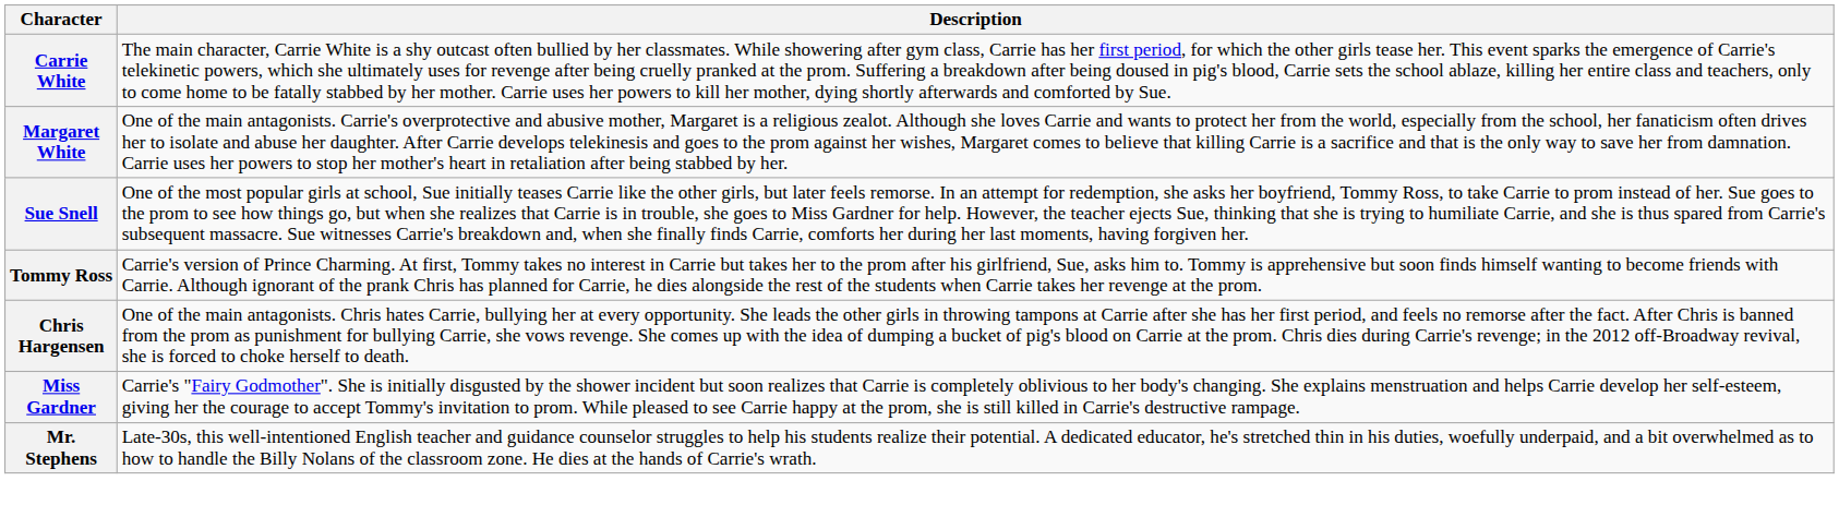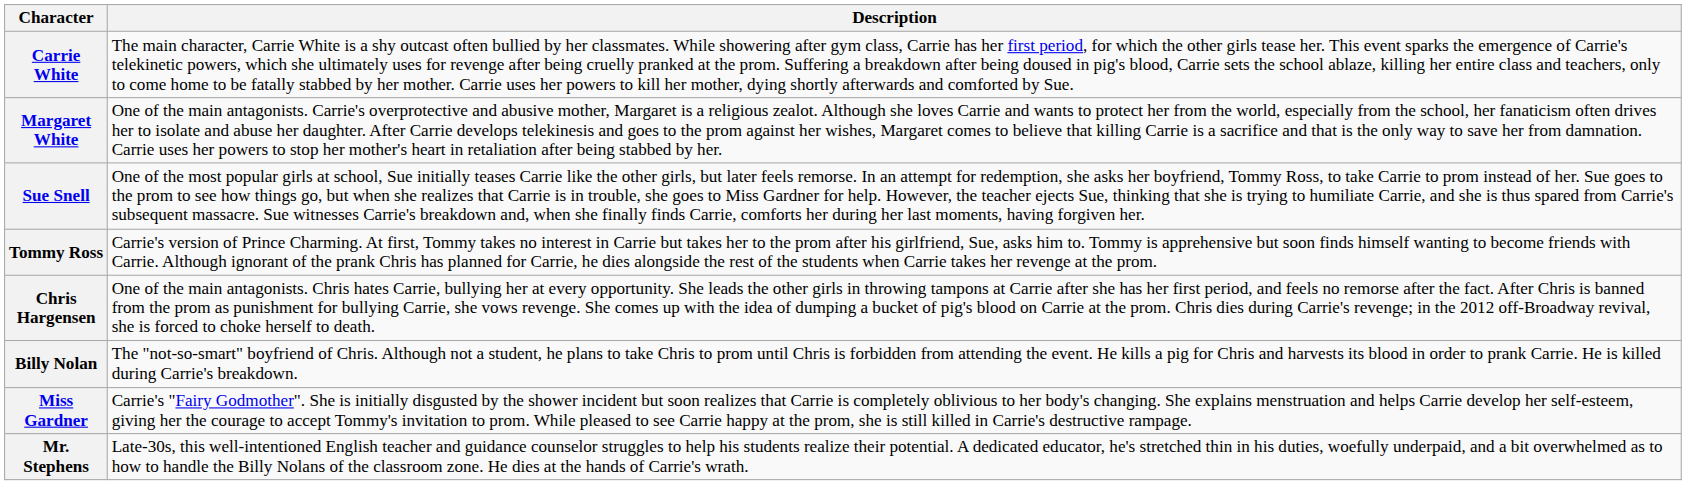 <table class="wikitable sortable">
 <tr>
 <th style="text-align:center;">Character</th>
 <th scope="col" class="unsortable">Description</th>
 </tr>
 <tr>
 <th style="text-align:center;"><a href='#'>Carrie White</a></th>
 <td>The main character, Carrie White is a shy outcast often bullied by her classmates. While showering after gym class, Carrie has her <a href='#'>first period</a>, for which the other girls tease her. This event sparks the emergence of Carrie's telekinetic powers, which she ultimately uses for revenge after being cruelly pranked at the prom. Suffering a breakdown after being doused in pig's blood, Carrie sets the school ablaze, killing her entire class and teachers, only to come home to be fatally stabbed by her mother. Carrie uses her powers to kill her mother, dying shortly afterwards and comforted by Sue.</td>
 </tr>
 <tr>
 <th style="text-align:center;"><a href='#'>Margaret White</a></th>
 <td>One of the main antagonists. Carrie's overprotective and abusive mother, Margaret is a religious zealot. Although she loves Carrie and wants to protect her from the world, especially from the school, her fanaticism often drives her to isolate and abuse her daughter. After Carrie develops telekinesis and goes to the prom against her wishes, Margaret comes to believe that killing Carrie is a sacrifice and that is the only way to save her from damnation. Carrie uses her powers to stop her mother's heart in retaliation after being stabbed by her.</td>
 </tr>
 <tr>
 <th style="text-align:center;"><a href='#'>Sue Snell</a></th>
 <td>One of the most popular girls at school, Sue initially teases Carrie like the other girls, but later feels remorse. In an attempt for redemption, she asks her boyfriend, Tommy Ross, to take Carrie to prom instead of her. Sue goes to the prom to see how things go, but when she realizes that Carrie is in trouble, she goes to Miss Gardner for help. However, the teacher ejects Sue, thinking that she is trying to humiliate Carrie, and she is thus spared from Carrie's subsequent massacre. Sue witnesses Carrie's breakdown and, when she finally finds Carrie, comforts her during her last moments, having forgiven her.</td>
 </tr>
 <tr>
 <th style="text-align:center;">Tommy Ross</th>
 <td>Carrie's version of Prince Charming. At first, Tommy takes no interest in Carrie but takes her to the prom after his girlfriend, Sue, asks him to. Tommy is apprehensive but soon finds himself wanting to become friends with Carrie. Although ignorant of the prank Chris has planned for Carrie, he dies alongside the rest of the students when Carrie takes her revenge at the prom.</td>
 </tr>
 <tr>
 <th style="text-align:center;">Chris Hargensen</th>
 <td>One of the main antagonists. Chris hates Carrie, bullying her at every opportunity. She leads the other girls in throwing tampons at Carrie after she has her first period, and feels no remorse after the fact. After Chris is banned from the prom as punishment for bullying Carrie, she vows revenge. She comes up with the idea of dumping a bucket of pig's blood on Carrie at the prom. Chris dies during Carrie's revenge; in the 2012 off-Broadway revival, she is forced to choke herself to death.</td>
 </tr>
 <tr>
+<th style="text-align:center;">Billy Nolan</th>
+<td>The "not-so-smart" boyfriend of Chris. Although not a student, he plans to take Chris to prom until Chris is forbidden from attending the event. He kills a pig for Chris and harvests its blood in order to prank Carrie. He is killed during Carrie's breakdown.</td>
+</tr>
+<tr>
 <th style="text-align:center;"><a href='#'>Miss Gardner</a></th>
 <td>Carrie's "<a href='#'>Fairy Godmother</a>". She is initially disgusted by the shower incident but soon realizes that Carrie is completely oblivious to her body's changing. She explains menstruation and helps Carrie develop her self-esteem, giving her the courage to accept Tommy's invitation to prom. While pleased to see Carrie happy at the prom, she is still killed in Carrie's destructive rampage.</td>
 </tr>
 <tr>
 <th style="text-align:center;">Mr. Stephens</th>
 <td>Late-30s, this well-intentioned English teacher and guidance counselor struggles to help his students realize their potential. A dedicated educator, he's stretched thin in his duties, woefully underpaid, and a bit overwhelmed as to how to handle the Billy Nolans of the classroom zone. He dies at the hands of Carrie's wrath.</td>
 </tr>
 </table>
